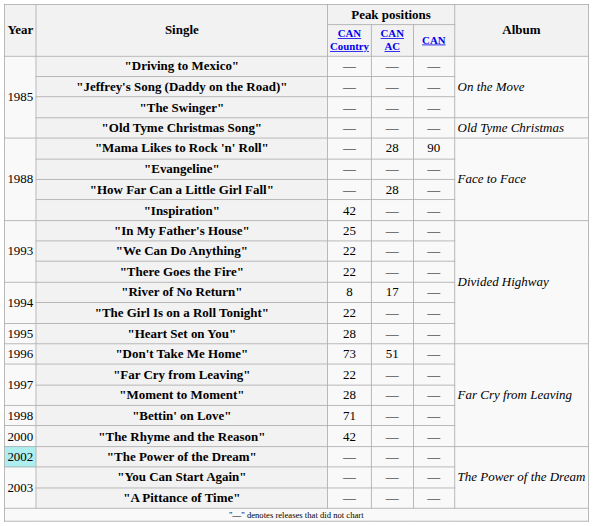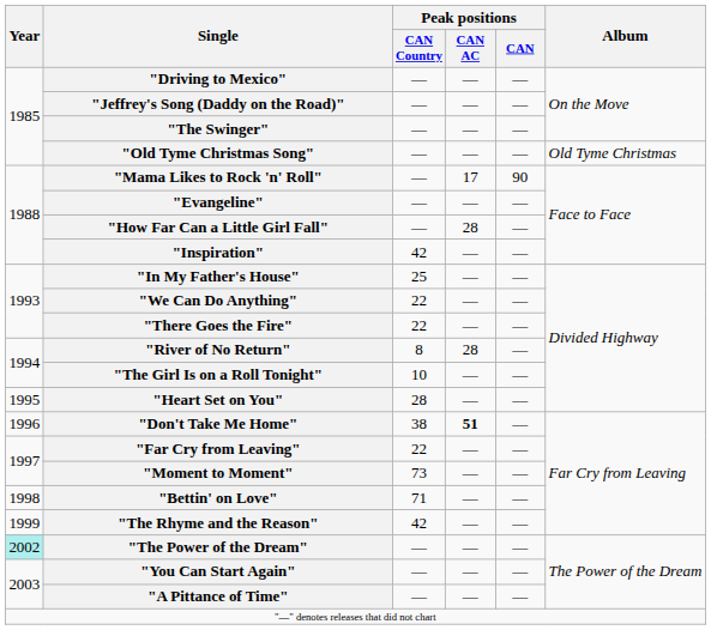 <table class="wikitable plainrowheaders" style="text-align:center;">
 <tr>
 <th rowspan="2">Year</th>
 <th rowspan="2" style="width:22em;">Single</th>
 <th colspan="3">Peak positions</th>
 <th rowspan="2">Album</th>
 </tr>
 <tr style="font-size:smaller;">
 <th width="45"><a href='#'>CAN Country</a><br></th>
 <th width="45"><a href='#'>CAN AC</a><br></th>
 <th width="45"><a href='#'>CAN</a><br></th>
 </tr>
 <tr>
 <td rowspan="4">1985</td>
 <th scope="row">"Driving to Mexico"</th>
 <td>—</td>
 <td>—</td>
 <td>—</td>
 <td align="left" rowspan="3"><em>On the Move</em></td>
 </tr>
 <tr>
 <th scope="row">"Jeffrey's Song (Daddy on the Road)"</th>
 <td>—</td>
 <td>—</td>
 <td>—</td>
 </tr>
 <tr>
 <th scope="row">"The Swinger"</th>
 <td>—</td>
 <td>—</td>
 <td>—</td>
 </tr>
 <tr>
 <th scope="row">"Old Tyme Christmas Song"</th>
 <td>—</td>
 <td>—</td>
 <td>—</td>
 <td align="left"><em>Old Tyme Christmas</em></td>
 </tr>
 <tr>
 <td rowspan="4">1988</td>
 <th scope="row">"Mama Likes to Rock 'n' Roll"</th>
 <td>—</td>
-<td>28</td>
+<td>17</td>
 <td>90</td>
 <td align="left" rowspan="4"><em>Face to Face</em></td>
 </tr>
 <tr>
 <th scope="row">"Evangeline"</th>
 <td>—</td>
 <td>—</td>
 <td>—</td>
 </tr>
 <tr>
 <th scope="row">"How Far Can a Little Girl Fall"</th>
 <td>—</td>
 <td>28</td>
 <td>—</td>
 </tr>
 <tr>
 <th scope="row">"Inspiration"</th>
 <td>42</td>
 <td>—</td>
 <td>—</td>
 </tr>
 <tr>
 <td rowspan="3">1993</td>
 <th scope="row">"In My Father's House"</th>
 <td>25</td>
 <td>—</td>
 <td>—</td>
 <td align="left" rowspan="6"><em>Divided Highway</em></td>
 </tr>
 <tr>
 <th scope="row">"We Can Do Anything" </th>
 <td>22</td>
 <td>—</td>
 <td>—</td>
 </tr>
 <tr>
 <th scope="row">"There Goes the Fire"</th>
 <td>22</td>
 <td>—</td>
 <td>—</td>
 </tr>
 <tr>
 <td rowspan="2">1994</td>
 <th scope="row">"River of No Return"</th>
 <td>8</td>
-<td>17</td>
+<td>28</td>
 <td>—</td>
 </tr>
 <tr>
 <th scope="row">"The Girl Is on a Roll Tonight"</th>
-<td>22</td>
+<td>10</td>
 <td>—</td>
 <td>—</td>
 </tr>
 <tr>
 <td>1995</td>
 <th scope="row">"Heart Set on You"</th>
 <td>28</td>
 <td>—</td>
 <td>—</td>
 </tr>
 <tr>
 <td>1996</td>
 <th scope="row">"Don't Take Me Home" </th>
-<td>73</td>
-<td>51</td>
+<td>38</td>
+<td><strong>51</strong></td>
 <td>—</td>
 <td align="left" rowspan="5"><em>Far Cry from Leaving</em></td>
 </tr>
 <tr>
 <td rowspan="2">1997</td>
 <th scope="row">"Far Cry from Leaving"</th>
 <td>22</td>
 <td>—</td>
 <td>—</td>
 </tr>
 <tr>
 <th scope="row">"Moment to Moment"</th>
-<td>28</td>
+<td>73</td>
 <td>—</td>
 <td>—</td>
 </tr>
 <tr>
 <td>1998</td>
 <th scope="row">"Bettin' on Love"</th>
 <td>71</td>
 <td>—</td>
 <td>—</td>
 </tr>
 <tr>
-<td>2000</td>
+<td>1999</td>
 <th scope="row">"The Rhyme and the Reason"</th>
 <td>42</td>
 <td>—</td>
 <td>—</td>
 </tr>
 <tr>
 <td style="background: paleturquoise;">2002</td>
 <th scope="row">"The Power of the Dream"</th>
 <td>—</td>
 <td>—</td>
 <td>—</td>
 <td align="left" rowspan="3"><em>The Power of the Dream</em></td>
 </tr>
 <tr>
 <td rowspan="2">2003</td>
 <th scope="row">"You Can Start Again"</th>
 <td>—</td>
 <td>—</td>
 <td>—</td>
 </tr>
 <tr>
 <th scope="row">"A Pittance of Time"</th>
 <td>—</td>
 <td>—</td>
 <td>—</td>
 </tr>
 <tr>
 <td colspan="6" style="font-size:8pt">"—" denotes releases that did not chart</td>
 </tr>
 </table>
